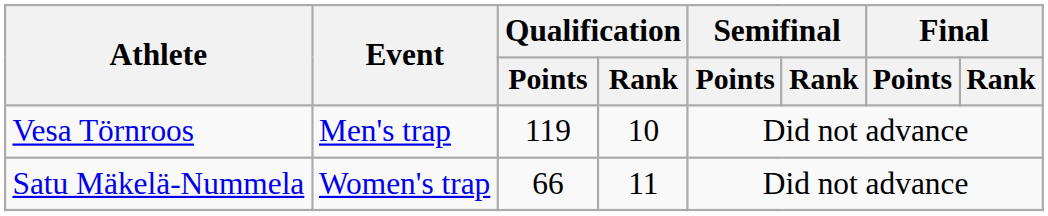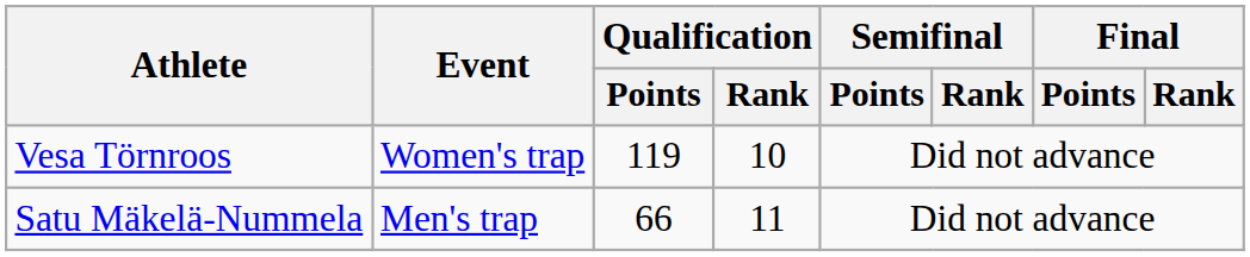 <table class="wikitable" style="font-size:90%">
 <tr>
 <th rowspan="2">Athlete</th>
 <th rowspan="2">Event</th>
 <th colspan=2>Qualification</th>
 <th colspan=2>Semifinal</th>
 <th colspan=2>Final</th>
 </tr>
 <tr style="font-size:95%">
 <th>Points</th>
 <th>Rank</th>
 <th>Points</th>
 <th>Rank</th>
 <th>Points</th>
 <th>Rank</th>
 </tr>
 <tr align=center>
 <td align=left><a href='#'>Vesa Törnroos</a></td>
-<td align=left><a href='#'>Men's trap</a></td>
+<td align=left><a href='#'>Women's trap</a></td>
 <td>119</td>
 <td>10</td>
 <td colspan=4>Did not advance</td>
 </tr>
 <tr align=center>
 <td align=left><a href='#'>Satu Mäkelä-Nummela</a></td>
-<td align=left><a href='#'>Women's trap</a></td>
+<td align=left><a href='#'>Men's trap</a></td>
 <td>66</td>
 <td>11</td>
 <td colspan=4>Did not advance</td>
 </tr>
 </table>
